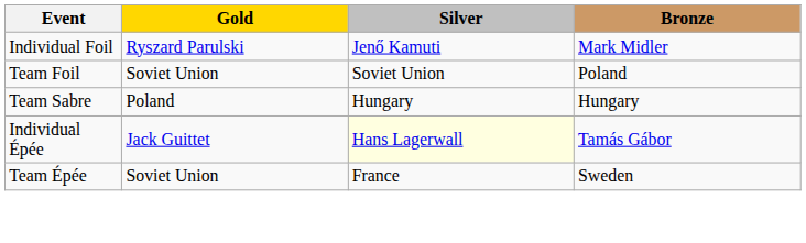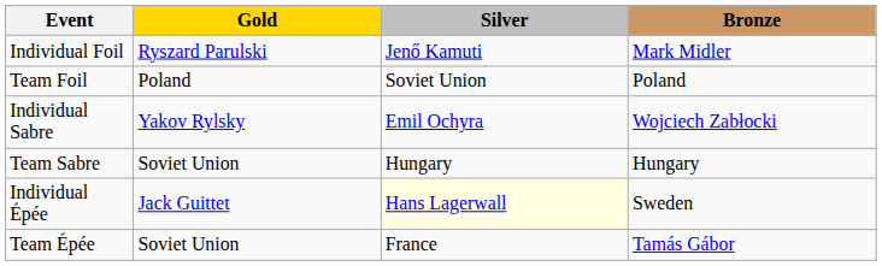 <table class="wikitable">
 <tr>
 <th width="100">Event</th>
 <th style="background-color:gold;" width="200"> Gold</th>
 <th style="background-color:silver;" width="200"> Silver</th>
 <th style="background-color:#CC9966;" width="200"> Bronze</th>
 </tr>
 <tr>
 <td>Individual Foil</td>
 <td> <a href='#'>Ryszard Parulski</a></td>
 <td> <a href='#'>Jenő Kamuti</a></td>
 <td> <a href='#'>Mark Midler</a></td>
 </tr>
 <tr>
 <td>Team Foil</td>
-<td> Soviet Union</td>
+<td> Poland</td>
 <td> Soviet Union</td>
 <td> Poland</td>
 </tr>
 <tr>
+<td>Individual Sabre</td>
+<td> <a href='#'>Yakov Rylsky</a></td>
+<td> <a href='#'>Emil Ochyra</a></td>
+<td> <a href='#'>Wojciech Zabłocki</a></td>
+</tr>
+<tr>
 <td>Team Sabre</td>
-<td> Poland</td>
+<td> Soviet Union</td>
 <td> Hungary</td>
 <td> Hungary</td>
 </tr>
 <tr>
 <td>Individual Épée</td>
 <td> <a href='#'>Jack Guittet</a></td>
 <td style="background: lightyellow;"> <a href='#'>Hans Lagerwall</a></td>
-<td> <a href='#'>Tamás Gábor</a></td>
+<td> Sweden</td>
 </tr>
 <tr>
 <td>Team Épée</td>
 <td> Soviet Union</td>
 <td> France</td>
-<td> Sweden</td>
+<td> <a href='#'>Tamás Gábor</a></td>
 </tr>
 </table>
